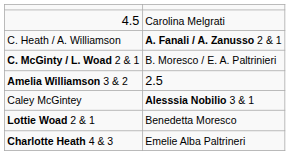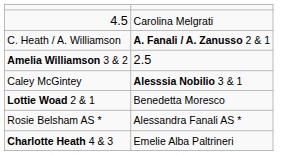 <table class="wikitable">
 <tr>
 <td align=centerwidth="180"></td>
 <td align=centerwidth="180"></td>
 </tr>
 <tr>
 <td align="right">4.5</td>
 <td><small>Carolina Melgrati</small></td>
 </tr>
 <tr>
 <td><small>C. Heath / A. Williamson </small></td>
 <td><small><strong>A. Fanali / A. Zanusso</strong> 2 & 1</small></td>
 </tr>
 <tr>
-<td><small><strong>C. McGinty / L. Woad</strong> 2 & 1</small></td>
-<td><small>B. Moresco / E. A. Paltrinieri </small></td>
-</tr>
-<tr>
 <td><small><strong>Amelia Williamson</strong> 3 & 2</small></td>
 <td>2.5</td>
 </tr>
 <tr>
 <td><small>Caley McGintey</small></td>
 <td><small><strong>Alesssia Nobilio</strong> 3 & 1</small></td>
 </tr>
 <tr>
 <td><small><strong>Lottie Woad</strong> 2 & 1</small></td>
 <td><small>Benedetta Moresco</small></td>
 </tr>
 <tr>
+<td><small>Rosie Belsham AS *</small></td>
+<td><small>Alessandra Fanali AS *</small></td>
+</tr>
+<tr>
 <td><small><strong>Charlotte Heath</strong> 4 & 3</small></td>
 <td><small>Emelie Alba Paltrineri</small></td>
 </tr>
 </table>
